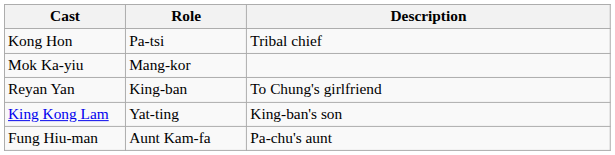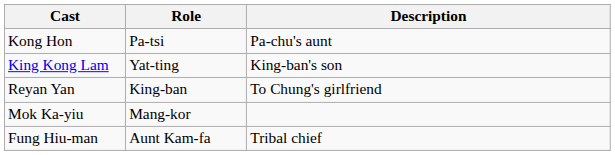 <table class="wikitable" width="50%">
 <tr>
 <th style="width:10%">Cast</th>
 <th style="width:10%">Role</th>
 <th style="width:30%">Description</th>
 </tr>
 <tr>
 <td>Kong Hon</td>
 <td>Pa-tsi</td>
-<td>Tribal chief</td>
+<td>Pa-chu's aunt</td>
+</tr>
+<tr>
+<td><a href='#'>King Kong Lam</a></td>
+<td>Yat-ting</td>
+<td>King-ban's son</td>
+</tr>
+<tr>
+<td>Reyan Yan</td>
+<td>King-ban</td>
+<td>To Chung's girlfriend</td>
 </tr>
 <tr>
 <td>Mok Ka-yiu</td>
 <td>Mang-kor</td>
 <td></td>
 </tr>
 <tr>
-<td>Reyan Yan</td>
-<td>King-ban</td>
-<td>To Chung's girlfriend</td>
-</tr>
-<tr>
-<td><a href='#'>King Kong Lam</a></td>
-<td>Yat-ting</td>
-<td>King-ban's son</td>
-</tr>
-<tr>
 <td>Fung Hiu-man</td>
 <td>Aunt Kam-fa</td>
-<td>Pa-chu's aunt</td>
+<td>Tribal chief</td>
 </tr>
 </table>
